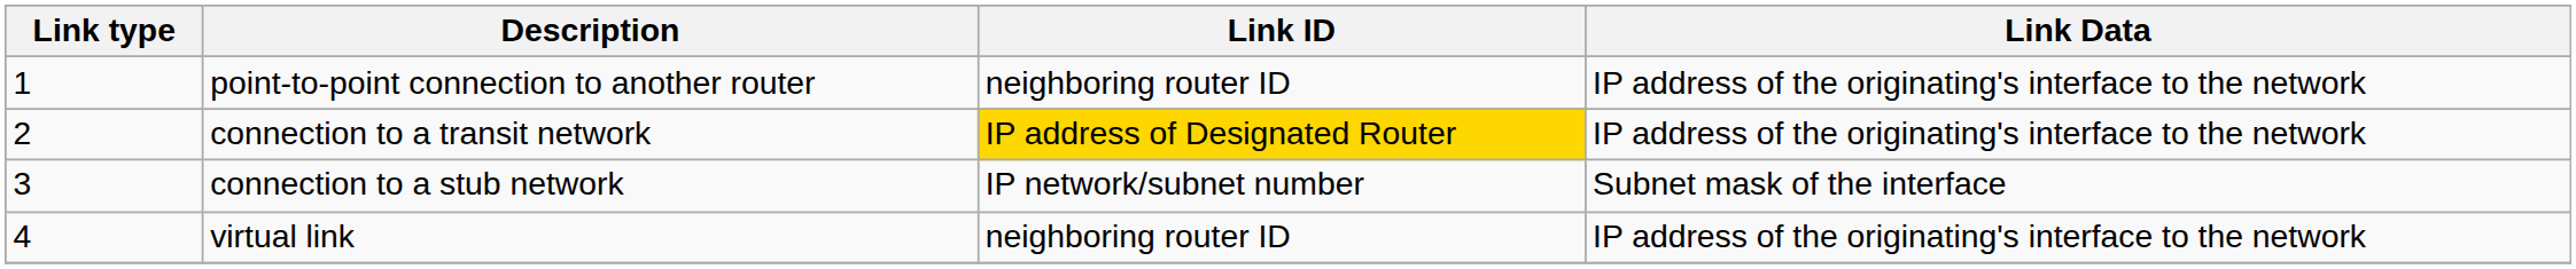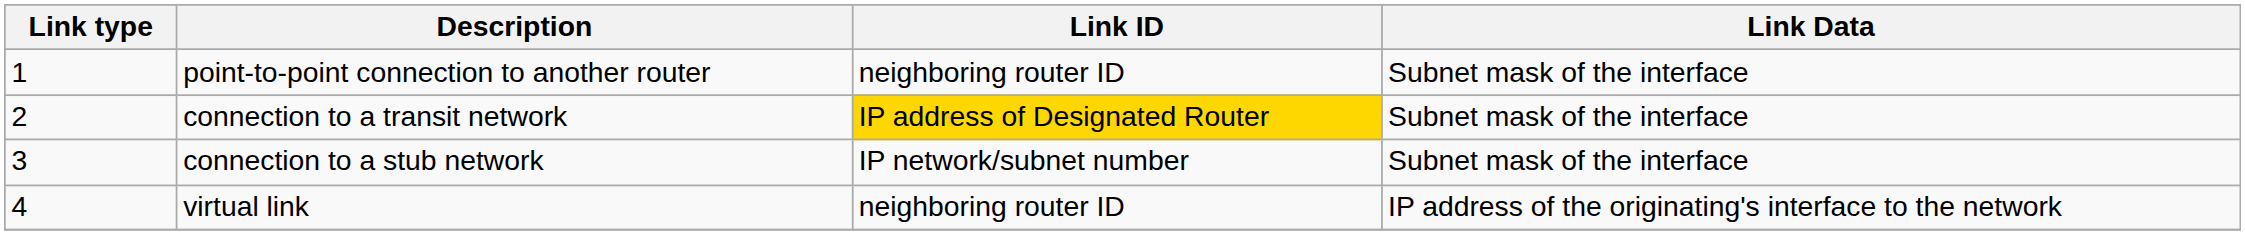 <table class="wikitable" style="width:100%;">
 <tr>
 <th>Link type</th>
 <th>Description</th>
 <th>Link ID</th>
 <th>Link Data</th>
 </tr>
 <tr --->
 <td>1</td>
 <td>point-to-point connection to another router</td>
 <td>neighboring router ID</td>
-<td>IP address of the originating's interface to the network</td>
+<td>Subnet mask of the interface</td>
 </tr>
 <tr --->
 <td>2</td>
 <td>connection to a transit network</td>
 <td style="background: gold;">IP address of Designated Router</td>
-<td>IP address of the originating's interface to the network</td>
+<td>Subnet mask of the interface</td>
 </tr>
 <tr --->
 <td>3</td>
 <td>connection to a stub network</td>
 <td>IP network/subnet number</td>
 <td>Subnet mask of the interface</td>
 </tr>
 <tr --->
 <td>4</td>
 <td>virtual link</td>
 <td>neighboring router ID</td>
 <td>IP address of the originating's interface to the network</td>
 </tr>
 <tr --->
 </tr>
 </table>
